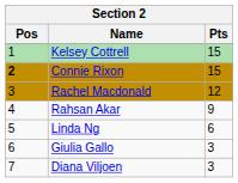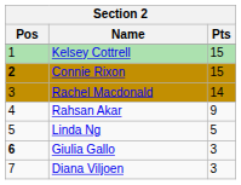 <table class="wikitable">
 <tr>
 <th colspan="6">Section 2</th>
 </tr>
 <tr>
 <th width=50>Pos</th>
 <th width=200>Name</th>
 <th width=30>Pts</th>
 </tr>
 <tr>
 </tr>
 <tr style="background:#ACE1AF;">
 <td>1</td>
 <td> <a href='#'>Kelsey Cottrell</a></td>
 <td>15</td>
 </tr>
 <tr style="background:#c28f02;">
 <td><strong>2</strong></td>
 <td> <a href='#'>Connie Rixon</a></td>
 <td>15</td>
 </tr>
 <tr style="background:#c28f02;">
 <td>3</td>
 <td> <a href='#'>Rachel Macdonald</a></td>
-<td>12</td>
+<td>14</td>
 </tr>
 <tr>
 <td>4</td>
 <td> <a href='#'>Rahsan Akar</a></td>
 <td>9</td>
 </tr>
 <tr>
 <td>5</td>
 <td> <a href='#'>Linda Ng</a></td>
-<td>6</td>
+<td>5</td>
 </tr>
 <tr>
-<td>6</td>
+<td><strong>6</strong></td>
 <td> <a href='#'>Giulia Gallo</a></td>
 <td>3</td>
 </tr>
 <tr>
 <td>7</td>
 <td> <a href='#'>Diana Viljoen</a></td>
 <td>3</td>
 </tr>
 </table>
